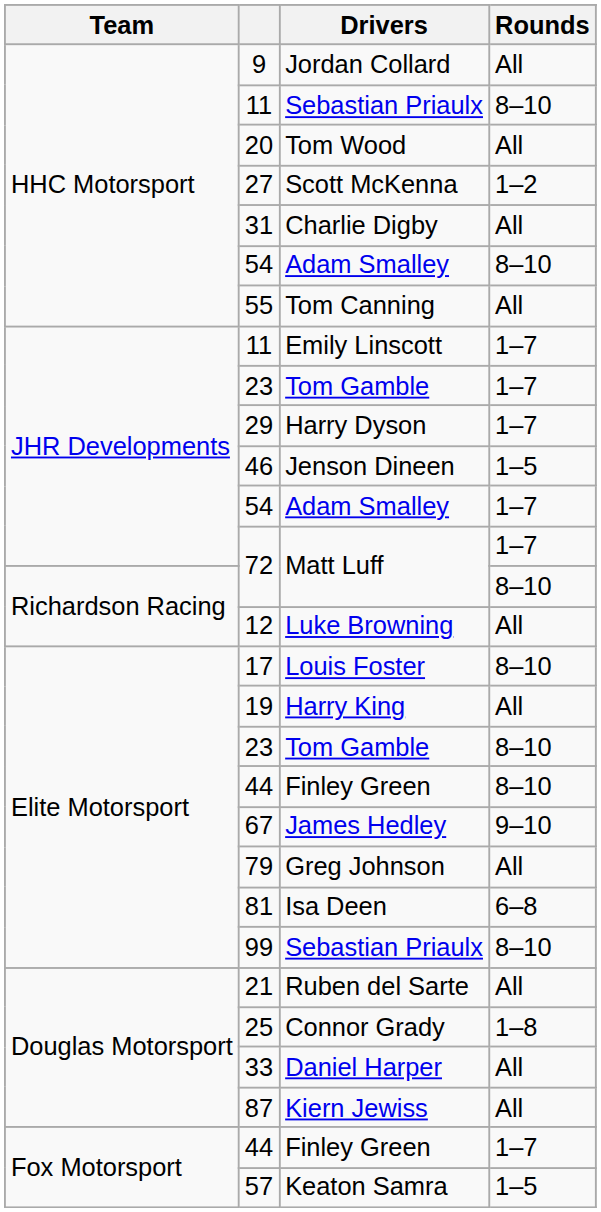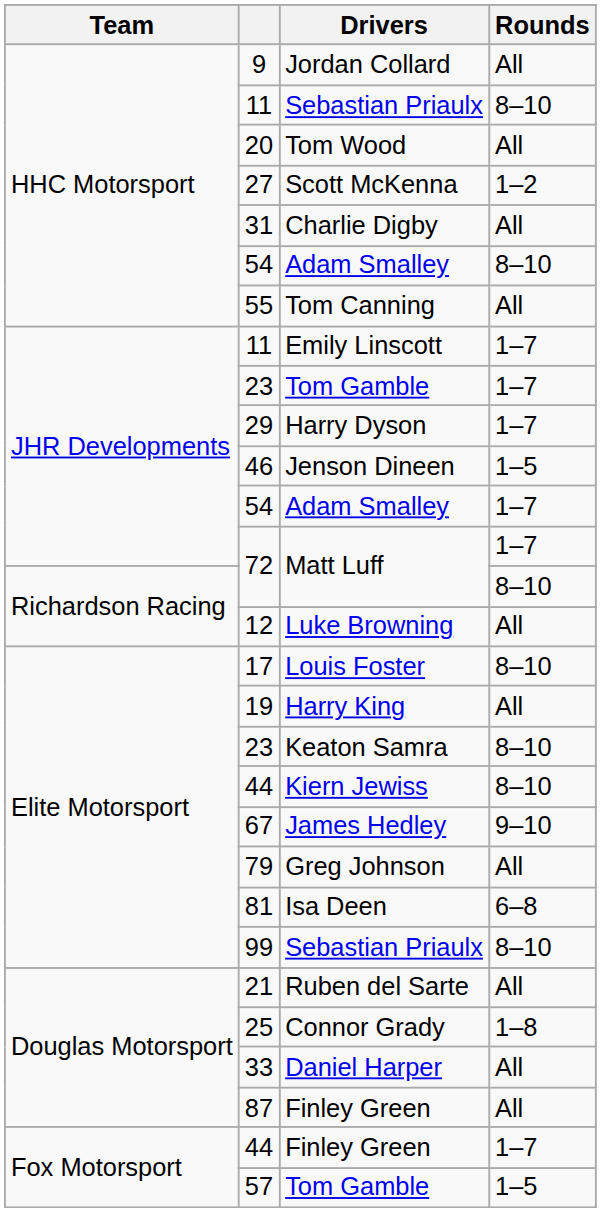 <table class="wikitable" style="font-size: 85%">
 <tr>
 <th>Team</th>
 <th></th>
 <th>Drivers</th>
 <th>Rounds</th>
 </tr>
 <tr>
 <td rowspan=7>HHC Motorsport</td>
 <td align=center>9</td>
 <td> Jordan Collard</td>
 <td>All</td>
 </tr>
 <tr>
 <td align=center>11</td>
 <td> <a href='#'>Sebastian Priaulx</a></td>
 <td>8–10</td>
 </tr>
 <tr>
 <td align=center>20</td>
 <td> Tom Wood</td>
 <td>All</td>
 </tr>
 <tr>
 <td align=center>27</td>
 <td> Scott McKenna</td>
 <td>1–2</td>
 </tr>
 <tr>
 <td align=center>31</td>
 <td> Charlie Digby</td>
 <td>All</td>
 </tr>
 <tr>
 <td align=center>54</td>
 <td> <a href='#'>Adam Smalley</a></td>
 <td>8–10</td>
 </tr>
 <tr>
 <td align=center>55</td>
 <td> Tom Canning</td>
 <td>All</td>
 </tr>
 <tr>
 <td rowspan=6><a href='#'>JHR Developments</a></td>
 <td align=center>11</td>
 <td> Emily Linscott</td>
 <td>1–7</td>
 </tr>
 <tr>
 <td align=center>23</td>
 <td> <a href='#'>Tom Gamble</a></td>
 <td>1–7</td>
 </tr>
 <tr>
 <td align=center>29</td>
 <td> Harry Dyson</td>
 <td>1–7</td>
 </tr>
 <tr>
 <td align=center>46</td>
 <td> Jenson Dineen</td>
 <td>1–5</td>
 </tr>
 <tr>
 <td align=center>54</td>
 <td> <a href='#'>Adam Smalley</a></td>
 <td>1–7</td>
 </tr>
 <tr>
 <td rowspan=2 align=center>72</td>
 <td rowspan=2> Matt Luff</td>
 <td>1–7</td>
 </tr>
 <tr>
 <td rowspan=2>Richardson Racing</td>
 <td>8–10</td>
 </tr>
 <tr>
 <td align=center>12</td>
 <td> <a href='#'>Luke Browning</a></td>
 <td>All</td>
 </tr>
 <tr>
 <td rowspan=8>Elite Motorsport</td>
 <td align=center>17</td>
 <td> <a href='#'>Louis Foster</a></td>
 <td>8–10</td>
 </tr>
 <tr>
 <td align=center>19</td>
 <td> <a href='#'>Harry King</a></td>
 <td>All</td>
 </tr>
 <tr>
 <td align=center>23</td>
-<td> <a href='#'>Tom Gamble</a></td>
+<td> Keaton Samra</td>
 <td>8–10</td>
 </tr>
 <tr>
 <td align=center>44</td>
-<td> Finley Green</td>
+<td> <a href='#'>Kiern Jewiss</a></td>
 <td>8–10</td>
 </tr>
 <tr>
 <td align=center>67</td>
 <td> <a href='#'>James Hedley</a></td>
 <td>9–10</td>
 </tr>
 <tr>
 <td align=center>79</td>
 <td> Greg Johnson</td>
 <td>All</td>
 </tr>
 <tr>
 <td align=center>81</td>
 <td> Isa Deen</td>
 <td>6–8</td>
 </tr>
 <tr>
 <td align=center>99</td>
 <td> <a href='#'>Sebastian Priaulx</a></td>
 <td>8–10</td>
 </tr>
 <tr>
 <td rowspan=4>Douglas Motorsport</td>
 <td align=center>21</td>
 <td> Ruben del Sarte</td>
 <td>All</td>
 </tr>
 <tr>
 <td align=center>25</td>
 <td> Connor Grady</td>
 <td>1–8</td>
 </tr>
 <tr>
 <td align=center>33</td>
 <td> <a href='#'>Daniel Harper</a></td>
 <td>All</td>
 </tr>
 <tr>
 <td align=center>87</td>
-<td> <a href='#'>Kiern Jewiss</a></td>
+<td> Finley Green</td>
 <td>All</td>
 </tr>
 <tr>
 <td rowspan=2>Fox Motorsport</td>
 <td align=center>44</td>
 <td> Finley Green</td>
 <td>1–7</td>
 </tr>
 <tr>
 <td align=center>57</td>
-<td> Keaton Samra</td>
+<td> <a href='#'>Tom Gamble</a></td>
 <td>1–5</td>
 </tr>
 </table>
